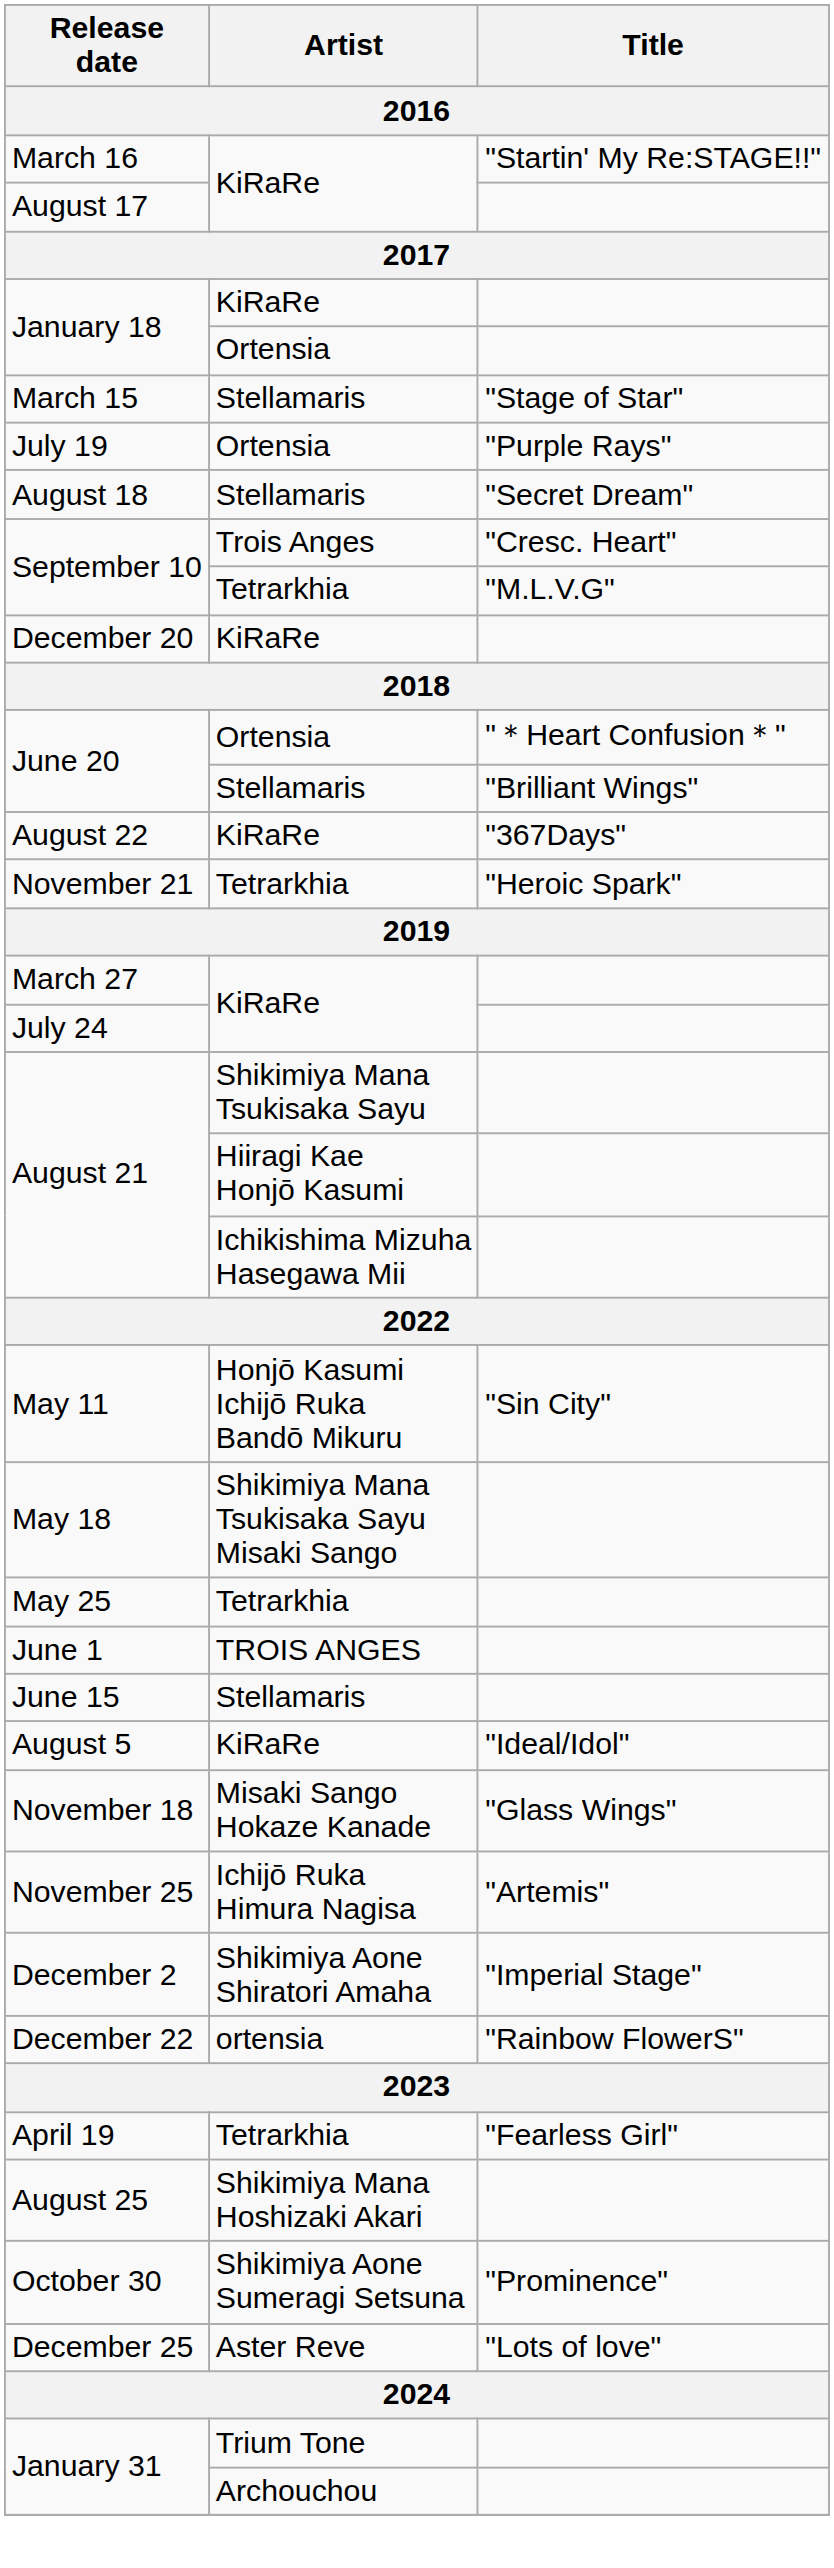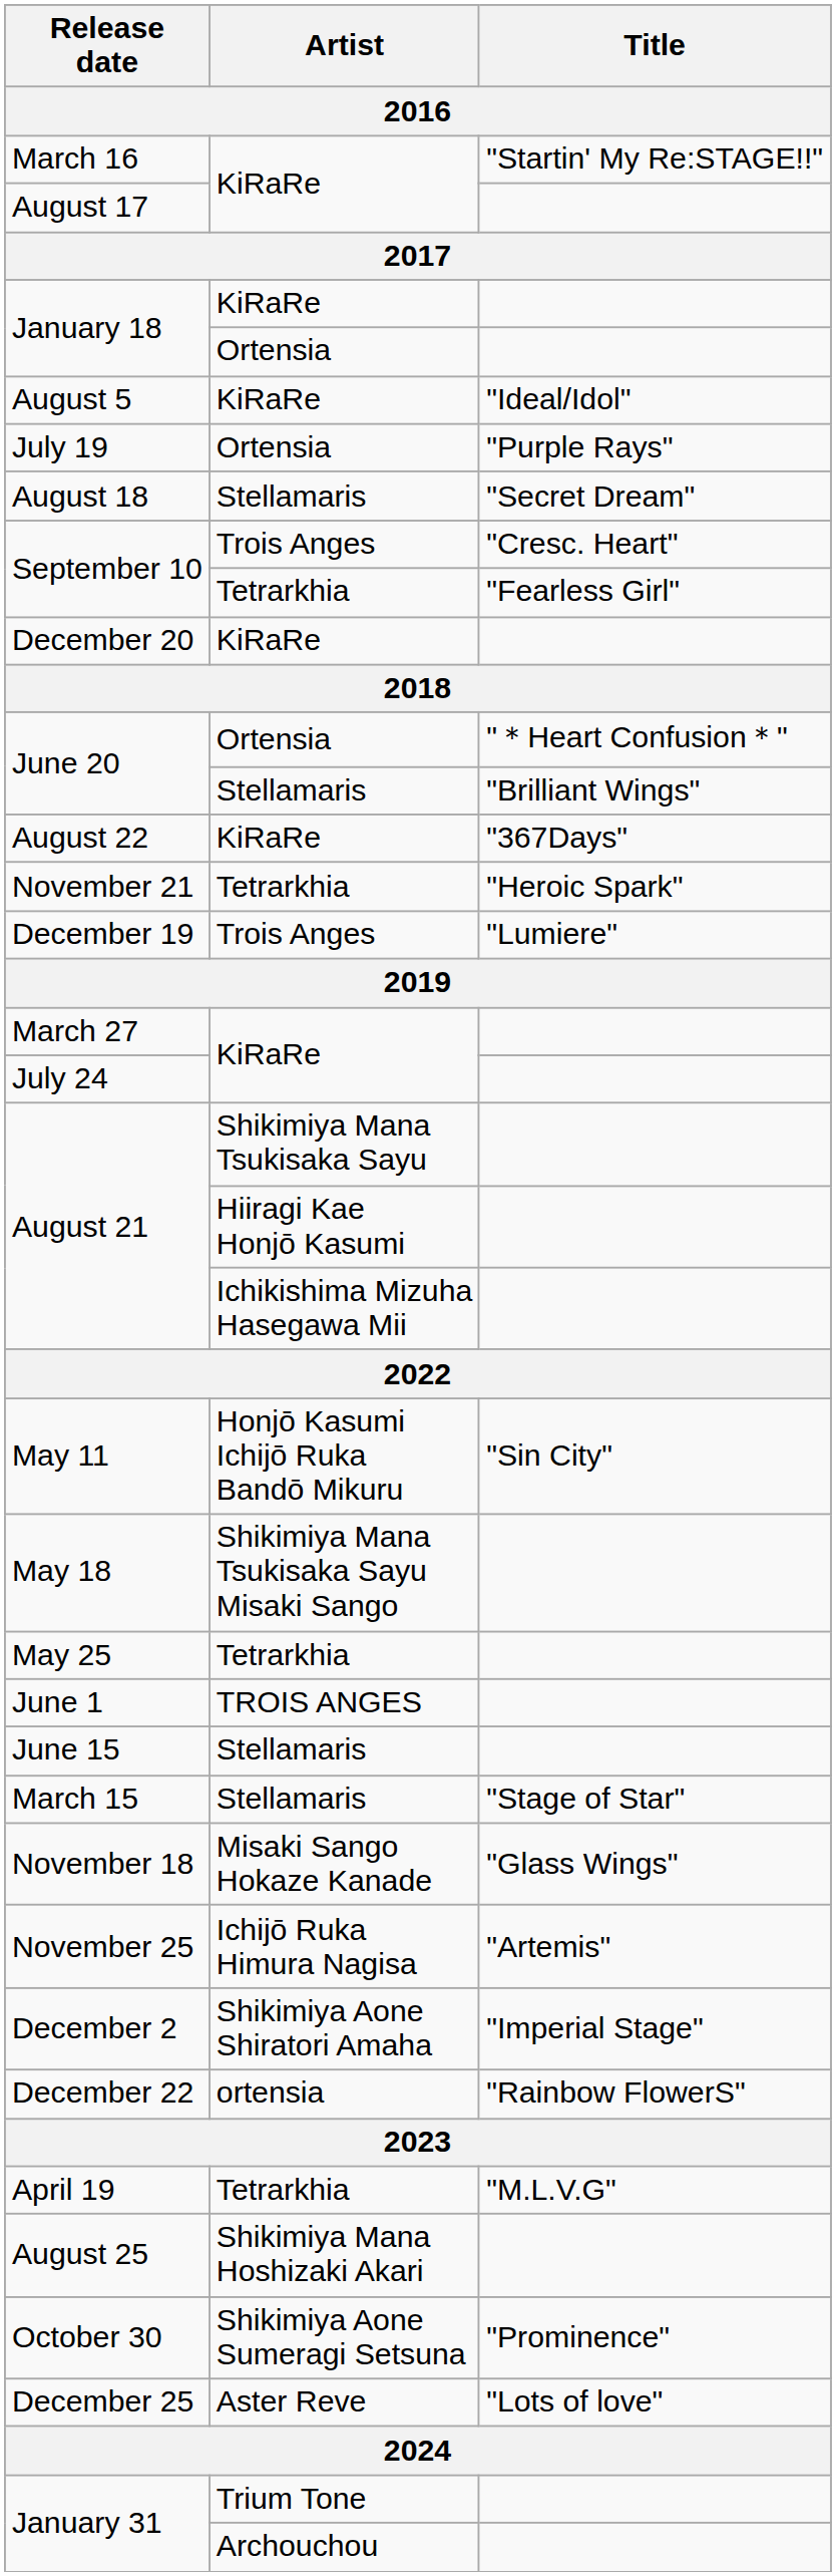 <table class="wikitable">
 <tr>
 <th>Release<br>date</th>
 <th>Artist</th>
 <th>Title</th>
 </tr>
 <tr>
 <th colspan="3">2016</th>
 </tr>
 <tr>
 <td>March 16</td>
 <td rowspan="2">KiRaRe</td>
 <td>"Startin' My Re:STAGE!!"</td>
 </tr>
 <tr>
 <td>August 17</td>
 <td></td>
 </tr>
 <tr>
 <th colspan="3">2017</th>
 </tr>
 <tr>
 <td rowspan="2">January 18</td>
 <td>KiRaRe</td>
 <td></td>
 </tr>
 <tr>
 <td>Ortensia</td>
 <td></td>
 </tr>
 <tr>
-<td>March 15</td>
-<td>Stellamaris</td>
-<td>"Stage of Star"</td>
+<td>August 5</td>
+<td>KiRaRe</td>
+<td>"Ideal/Idol"</td>
 </tr>
 <tr>
 <td>July 19</td>
 <td>Ortensia</td>
 <td>"Purple Rays"</td>
 </tr>
 <tr>
 <td>August 18</td>
 <td>Stellamaris</td>
 <td>"Secret Dream"</td>
 </tr>
 <tr>
 <td rowspan="2">September 10</td>
 <td>Trois Anges</td>
 <td>"Cresc. Heart"</td>
 </tr>
 <tr>
 <td>Tetrarkhia</td>
-<td>"M.L.V.G"</td>
+<td>"Fearless Girl"</td>
 </tr>
 <tr>
 <td>December 20</td>
 <td>KiRaRe</td>
 <td></td>
 </tr>
 <tr>
 <th colspan="3">2018</th>
 </tr>
 <tr>
 <td rowspan="2">June 20</td>
 <td>Ortensia</td>
 <td>"＊Heart Confusion＊"</td>
 </tr>
 <tr>
 <td>Stellamaris</td>
 <td>"Brilliant Wings"</td>
 </tr>
 <tr>
 <td>August 22</td>
 <td>KiRaRe</td>
 <td>"367Days"</td>
 </tr>
 <tr>
 <td>November 21</td>
 <td>Tetrarkhia</td>
 <td>"Heroic Spark"</td>
+</tr>
+<tr>
+<td>December 19</td>
+<td>Trois Anges</td>
+<td>"Lumiere"</td>
 </tr>
 <tr>
 <th colspan="3">2019</th>
 </tr>
 <tr>
 <td>March 27</td>
 <td rowspan="2">KiRaRe</td>
 <td></td>
 </tr>
 <tr>
 <td>July 24</td>
 <td></td>
 </tr>
 <tr>
 <td rowspan="3">August 21</td>
 <td>Shikimiya Mana<br>Tsukisaka Sayu</td>
 <td></td>
 </tr>
 <tr>
 <td>Hiiragi Kae<br>Honjō Kasumi</td>
 <td></td>
 </tr>
 <tr>
 <td>Ichikishima Mizuha<br>Hasegawa Mii</td>
 <td></td>
 </tr>
 <tr>
 <th colspan="3">2022</th>
 </tr>
 <tr>
 <td>May 11</td>
 <td>Honjō Kasumi<br>Ichijō Ruka<br>Bandō Mikuru</td>
 <td>"Sin City"</td>
 </tr>
 <tr>
 <td>May 18</td>
 <td>Shikimiya Mana<br>Tsukisaka Sayu<br>Misaki Sango</td>
 <td></td>
 </tr>
 <tr>
 <td>May 25</td>
 <td>Tetrarkhia</td>
 <td></td>
 </tr>
 <tr>
 <td>June 1</td>
 <td>TROIS ANGES</td>
 <td></td>
 </tr>
 <tr>
 <td>June 15</td>
 <td>Stellamaris</td>
 <td></td>
 </tr>
 <tr>
-<td>August 5</td>
-<td>KiRaRe</td>
-<td>"Ideal/Idol"</td>
+<td>March 15</td>
+<td>Stellamaris</td>
+<td>"Stage of Star"</td>
 </tr>
 <tr>
 <td>November 18</td>
 <td>Misaki Sango<br>Hokaze Kanade</td>
 <td>"Glass Wings"</td>
 </tr>
 <tr>
 <td>November 25</td>
 <td>Ichijō Ruka<br>Himura Nagisa</td>
 <td>"Artemis"</td>
 </tr>
 <tr>
 <td>December 2</td>
 <td>Shikimiya Aone<br>Shiratori Amaha</td>
 <td>"Imperial Stage"</td>
 </tr>
 <tr>
 <td>December 22</td>
 <td>ortensia</td>
 <td>"Rainbow FlowerS"</td>
 </tr>
 <tr>
 <th colspan="3">2023</th>
 </tr>
 <tr>
 <td>April 19</td>
 <td>Tetrarkhia</td>
-<td>"Fearless Girl"</td>
+<td>"M.L.V.G"</td>
 </tr>
 <tr>
 <td>August 25</td>
 <td>Shikimiya Mana<br>Hoshizaki Akari</td>
 <td></td>
 </tr>
 <tr>
 <td>October 30</td>
 <td>Shikimiya Aone<br>Sumeragi Setsuna</td>
 <td>"Prominence"</td>
 </tr>
 <tr>
 <td>December 25</td>
 <td>Aster Reve</td>
 <td>"Lots of love"</td>
 </tr>
 <tr>
 <th colspan="3">2024</th>
 </tr>
 <tr>
 <td rowspan="2">January 31</td>
 <td>Trium Tone</td>
 <td></td>
 </tr>
 <tr>
 <td>Archouchou</td>
 <td></td>
 </tr>
 <tr>
 </tr>
 <tr>
 </tr>
 <tr>
 </tr>
 <tr>
 </tr>
 </table>
